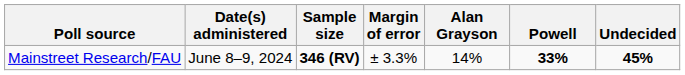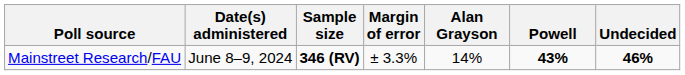 <table class="wikitable" style="font-size:90%;text-align:center;">
 <tr valign=bottom>
 <th>Poll source</th>
 <th>Date(s)<br>administered</th>
 <th>Sample<br>size</th>
 <th>Margin<br>of error</th>
 <th style="width:75px;">Alan<br>Grayson</th>
 <th style="width:75px;"><br>Powell</th>
 <th>Undecided</th>
 </tr>
 <tr>
 <td style="text-align:left;"><a href='#'>Mainstreet Research</a>/<a href='#'>FAU</a></td>
 <td>June 8–9, 2024</td>
 <td><strong>346 (RV)</strong></td>
 <td>± 3.3%</td>
 <td>14%</td>
-<td><strong>33%</strong></td>
-<td><strong>45%</strong></td>
+<td><strong>43%</strong></td>
+<td><strong>46%</strong></td>
 </tr>
 </table>
